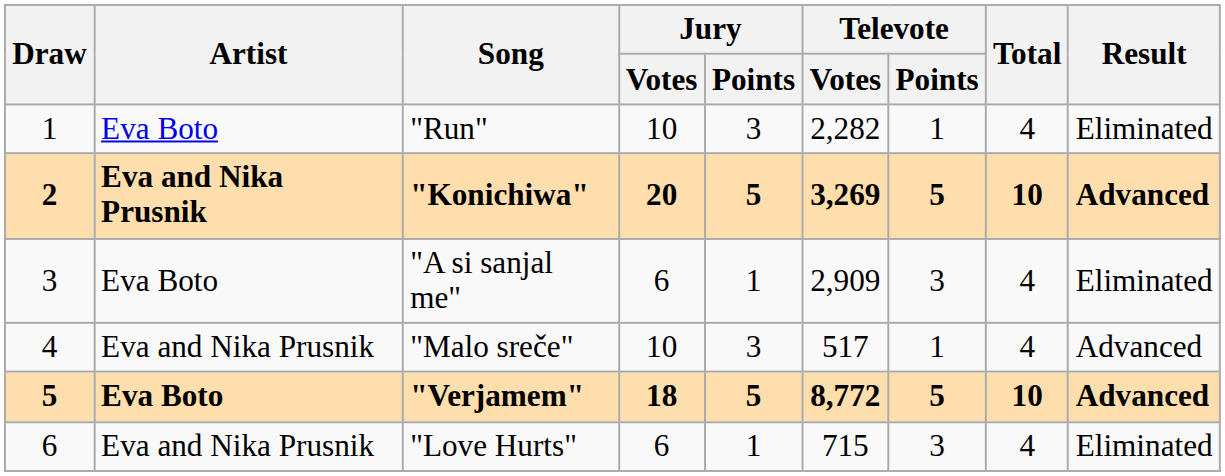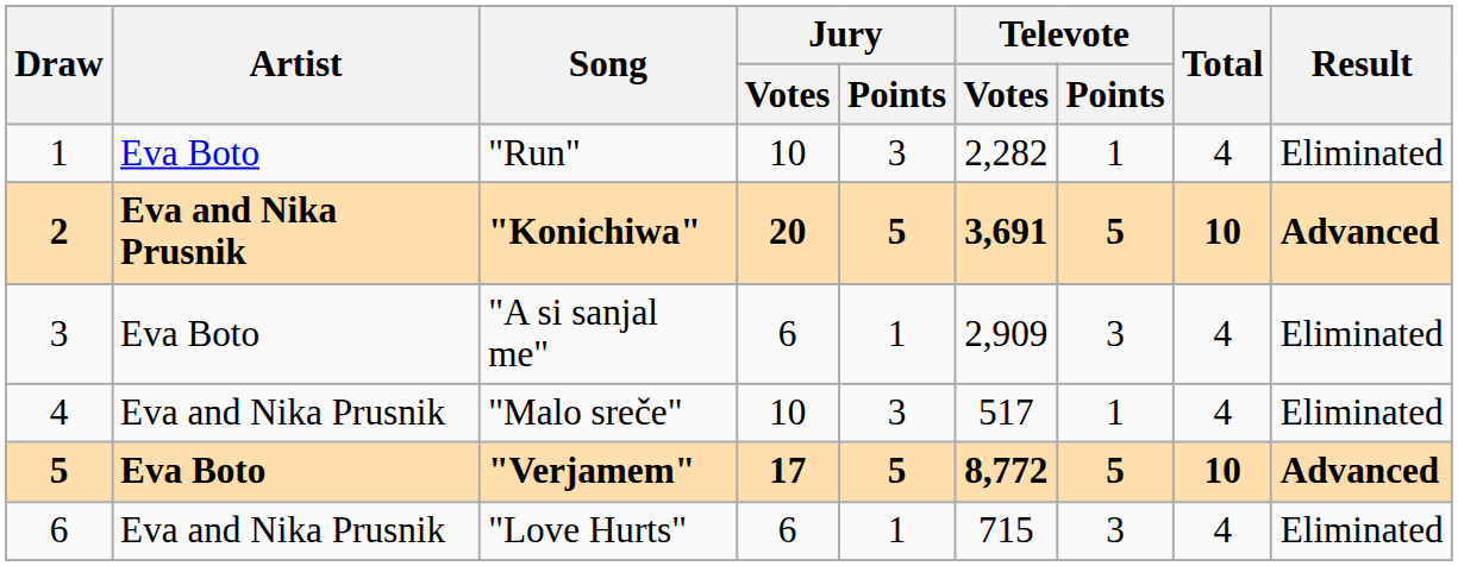 <table class="sortable wikitable" style="margin: 1em auto 1em auto; text-align:center">
 <tr>
 <th rowspan="2">Draw</th>
 <th rowspan="2">Artist</th>
 <th rowspan="2">Song</th>
 <th colspan="2">Jury</th>
 <th colspan="2">Televote</th>
 <th rowspan="2">Total</th>
 <th rowspan="2">Result</th>
 </tr>
 <tr>
 <th>Votes</th>
 <th>Points</th>
 <th>Votes</th>
 <th>Points</th>
 </tr>
 <tr>
 <td>1</td>
 <td align="left"><a href='#'>Eva Boto</a></td>
 <td align="left">"Run"</td>
 <td>10</td>
 <td>3</td>
 <td>2,282</td>
 <td>1</td>
 <td>4</td>
 <td align="left">Eliminated</td>
 </tr>
 <tr style="font-weight:bold;background:navajowhite">
 <td>2</td>
 <td align="left">Eva and Nika Prusnik</td>
 <td align="left">"Konichiwa"</td>
 <td>20</td>
 <td>5</td>
-<td>3,269</td>
+<td>3,691</td>
 <td>5</td>
 <td>10</td>
 <td align="left">Advanced</td>
 </tr>
 <tr>
 <td>3</td>
 <td align="left">Eva Boto</td>
 <td align="left">"A si sanjal me"</td>
 <td>6</td>
 <td>1</td>
 <td>2,909</td>
 <td>3</td>
 <td>4</td>
 <td align="left">Eliminated</td>
 </tr>
 <tr>
 <td>4</td>
 <td align="left">Eva and Nika Prusnik</td>
 <td align="left">"Malo sreče"</td>
 <td>10</td>
 <td>3</td>
 <td>517</td>
 <td>1</td>
 <td>4</td>
-<td align="left">Advanced</td>
+<td align="left">Eliminated</td>
 </tr>
 <tr style="font-weight:bold; background:navajowhite">
 <td>5</td>
 <td align="left">Eva Boto</td>
 <td align="left">"Verjamem"</td>
-<td>18</td>
+<td>17</td>
 <td>5</td>
 <td>8,772</td>
 <td>5</td>
 <td>10</td>
 <td align="left">Advanced</td>
 </tr>
 <tr>
 <td>6</td>
 <td align="left">Eva and Nika Prusnik</td>
 <td align="left">"Love Hurts"</td>
 <td>6</td>
 <td>1</td>
 <td>715</td>
 <td>3</td>
 <td>4</td>
 <td align="left">Eliminated</td>
 </tr>
 </table>
